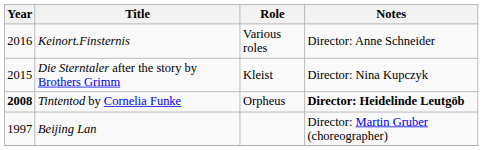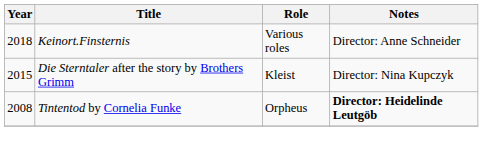 <table class="wikitable sortable">
 <tr>
 <th>Year</th>
 <th>Title</th>
 <th>Role</th>
 <th class="unsortable">Notes</th>
 </tr>
 <tr>
-<td>2016</td>
+<td>2018</td>
 <td><em>Keinort.Finsternis</em></td>
 <td>Various roles</td>
 <td>Director: Anne Schneider</td>
 </tr>
 <tr>
 <td>2015</td>
 <td><em>Die Sterntaler</em> after the story by <a href='#'>Brothers Grimm</a></td>
 <td>Kleist</td>
 <td>Director: Nina Kupczyk</td>
 </tr>
 <tr>
-<td><strong>2008</strong></td>
+<td>2008</td>
 <td><em>Tintentod</em> by <a href='#'>Cornelia Funke</a></td>
 <td>Orpheus</td>
 <td><strong>Director: Heidelinde Leutgöb</strong></td>
 </tr>
 <tr>
-<td>1997</td>
-<td><em>Beijing Lan</em></td>
-<td></td>
-<td>Director: <a href='#'>Martin Gruber</a> (choreographer)</td>
-</tr>
-<tr>
 </tr>
 </table>
